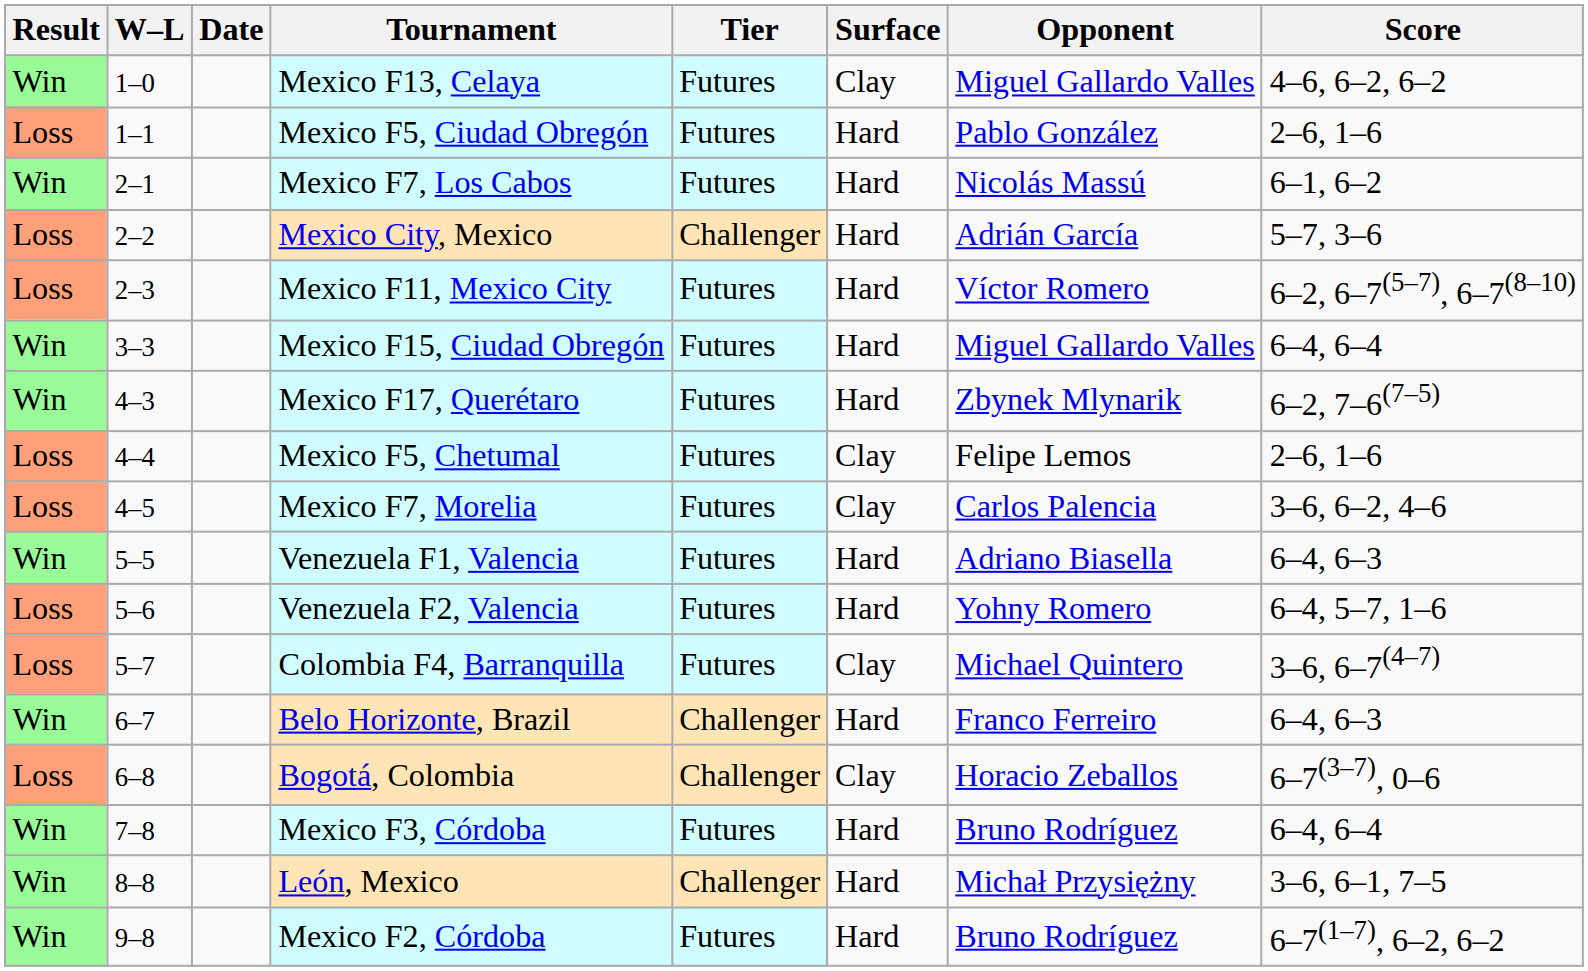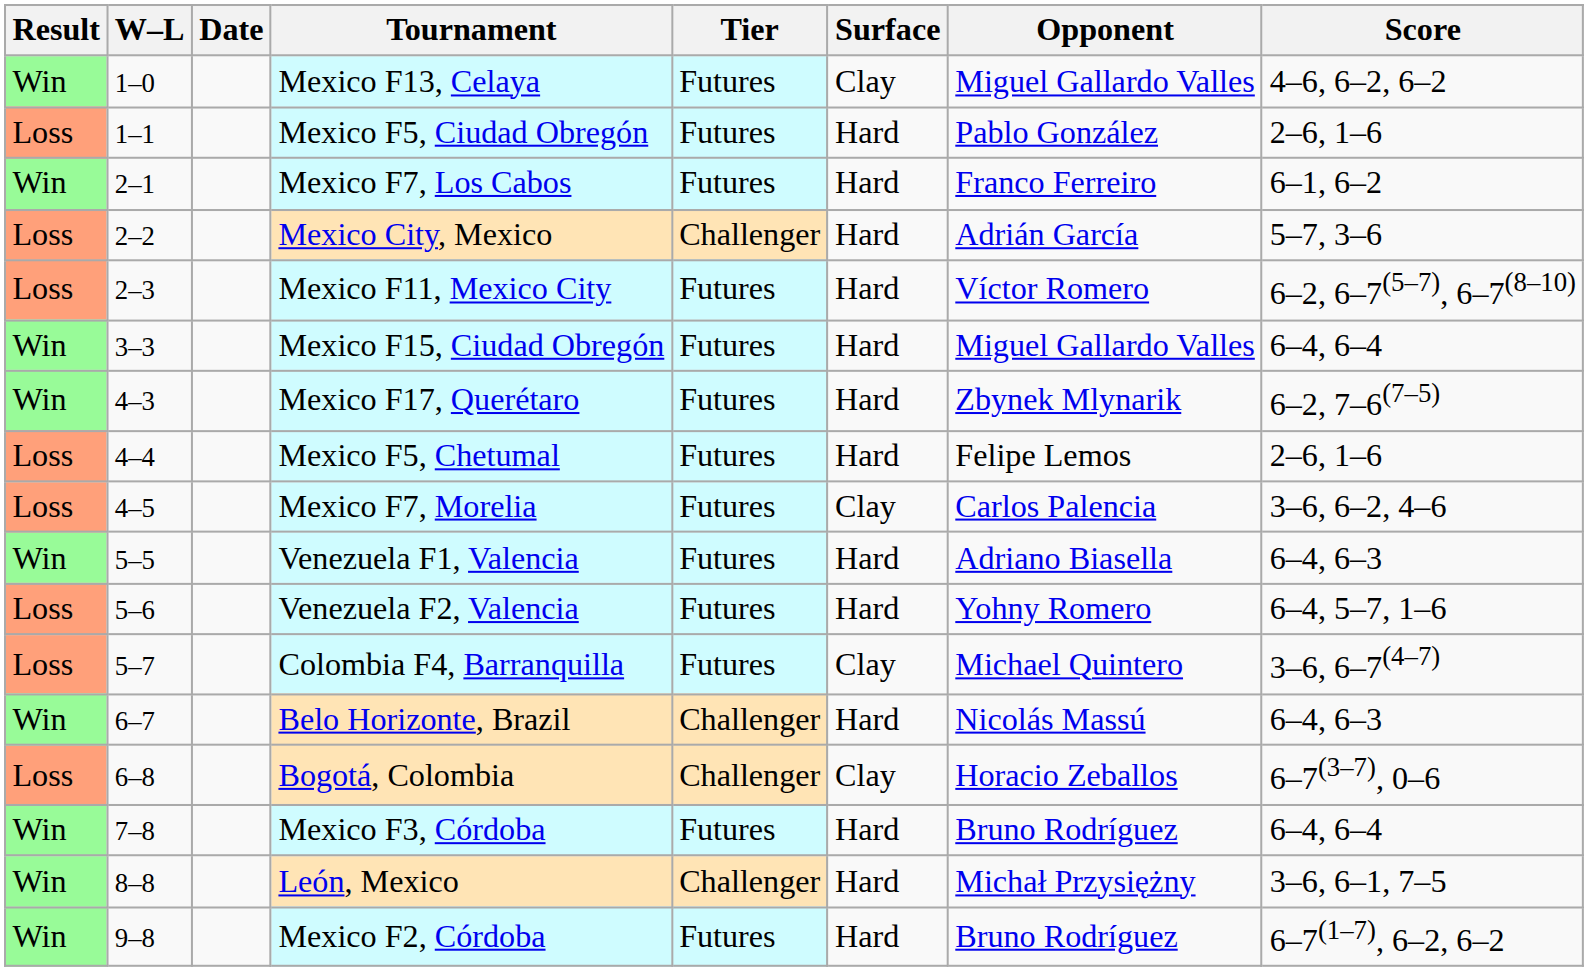 <table class="sortable wikitable">
 <tr>
 <th>Result</th>
 <th class="unsortable">W–L</th>
 <th>Date</th>
 <th>Tournament</th>
 <th>Tier</th>
 <th>Surface</th>
 <th>Opponent</th>
 <th class="unsortable">Score</th>
 </tr>
 <tr>
 <td bgcolor=98fb98>Win</td>
 <td><small>1–0</small></td>
 <td></td>
 <td style="background:#cffcff;">Mexico F13, <a href='#'>Celaya</a></td>
 <td style="background:#cffcff;">Futures</td>
 <td>Clay</td>
 <td> <a href='#'>Miguel Gallardo Valles</a></td>
 <td>4–6, 6–2, 6–2</td>
 </tr>
 <tr>
 <td bgcolor=FFA07A>Loss</td>
 <td><small>1–1</small></td>
 <td></td>
 <td style="background:#cffcff;">Mexico F5, <a href='#'>Ciudad Obregón</a></td>
 <td bgcolor=cffcff>Futures</td>
 <td>Hard</td>
 <td> <a href='#'>Pablo González</a></td>
 <td>2–6, 1–6</td>
 </tr>
 <tr>
 <td bgcolor=98fb98>Win</td>
 <td><small>2–1</small></td>
 <td></td>
 <td style="background:#cffcff;">Mexico F7, <a href='#'>Los Cabos</a></td>
 <td bgcolor=cffcff>Futures</td>
 <td>Hard</td>
-<td> <a href='#'>Nicolás Massú</a></td>
+<td> <a href='#'>Franco Ferreiro</a></td>
 <td>6–1, 6–2</td>
 </tr>
 <tr>
 <td bgcolor=FFA07A>Loss</td>
 <td><small>2–2</small></td>
 <td></td>
 <td style="background:moccasin;"><a href='#'>Mexico City</a>, Mexico</td>
 <td style="background:moccasin;">Challenger</td>
 <td>Hard</td>
 <td> <a href='#'>Adrián García</a></td>
 <td>5–7, 3–6</td>
 </tr>
 <tr>
 <td bgcolor=FFA07A>Loss</td>
 <td><small>2–3</small></td>
 <td></td>
 <td style="background:#cffcff;">Mexico F11, <a href='#'>Mexico City</a></td>
 <td style="background:#cffcff;">Futures</td>
 <td>Hard</td>
 <td> <a href='#'>Víctor Romero</a></td>
 <td>6–2, 6–7<sup>(5–7)</sup>, 6–7<sup>(8–10)</sup></td>
 </tr>
 <tr>
 <td bgcolor=98fb98>Win</td>
 <td><small>3–3</small></td>
 <td></td>
 <td style="background:#cffcff;">Mexico F15, <a href='#'>Ciudad Obregón</a></td>
 <td bgcolor=cffcff>Futures</td>
 <td>Hard</td>
 <td> <a href='#'>Miguel Gallardo Valles</a></td>
 <td>6–4, 6–4</td>
 </tr>
 <tr>
 <td bgcolor=98fb98>Win</td>
 <td><small>4–3</small></td>
 <td></td>
 <td style="background:#cffcff;">Mexico F17, <a href='#'>Querétaro</a></td>
 <td bgcolor=cffcff>Futures</td>
 <td>Hard</td>
 <td> <a href='#'>Zbynek Mlynarik</a></td>
 <td>6–2, 7–6<sup>(7–5)</sup></td>
 </tr>
 <tr>
 <td bgcolor=FFA07A>Loss</td>
 <td><small>4–4</small></td>
 <td></td>
 <td style="background:#cffcff;">Mexico F5, <a href='#'>Chetumal</a></td>
 <td style="background:#cffcff;">Futures</td>
-<td>Clay</td>
+<td>Hard</td>
 <td> Felipe Lemos</td>
 <td>2–6, 1–6</td>
 </tr>
 <tr>
 <td bgcolor=FFA07A>Loss</td>
 <td><small>4–5</small></td>
 <td></td>
 <td style="background:#cffcff;">Mexico F7, <a href='#'>Morelia</a></td>
 <td style="background:#cffcff;">Futures</td>
 <td>Clay</td>
 <td> <a href='#'>Carlos Palencia</a></td>
 <td>3–6, 6–2, 4–6</td>
 </tr>
 <tr>
 <td bgcolor=98FB98>Win</td>
 <td><small>5–5</small></td>
 <td></td>
 <td style="background:#cffcff;">Venezuela F1, <a href='#'>Valencia</a></td>
 <td style="background:#cffcff;">Futures</td>
 <td>Hard</td>
 <td> <a href='#'>Adriano Biasella</a></td>
 <td>6–4, 6–3</td>
 </tr>
 <tr>
 <td bgcolor=FFA07A>Loss</td>
 <td><small>5–6</small></td>
 <td></td>
 <td style="background:#cffcff;">Venezuela F2, <a href='#'>Valencia</a></td>
 <td style="background:#cffcff;">Futures</td>
 <td>Hard</td>
 <td> <a href='#'>Yohny Romero</a></td>
 <td>6–4, 5–7, 1–6</td>
 </tr>
 <tr>
 <td bgcolor=FFA07A>Loss</td>
 <td><small>5–7</small></td>
 <td></td>
 <td style="background:#cffcff;">Colombia F4, <a href='#'>Barranquilla</a></td>
 <td style="background:#cffcff;">Futures</td>
 <td>Clay</td>
 <td> <a href='#'>Michael Quintero</a></td>
 <td>3–6, 6–7<sup>(4–7)</sup></td>
 </tr>
 <tr>
 <td bgcolor=98FB98>Win</td>
 <td><small>6–7</small></td>
 <td></td>
 <td style="background:moccasin;"><a href='#'>Belo Horizonte</a>, Brazil</td>
 <td style="background:moccasin;">Challenger</td>
 <td>Hard</td>
-<td> <a href='#'>Franco Ferreiro</a></td>
+<td> <a href='#'>Nicolás Massú</a></td>
 <td>6–4, 6–3</td>
 </tr>
 <tr>
 <td bgcolor=FFA07A>Loss</td>
 <td><small>6–8</small></td>
 <td><a href='#'></a></td>
 <td style="background:moccasin;"><a href='#'>Bogotá</a>, Colombia</td>
 <td style="background:moccasin;">Challenger</td>
 <td>Clay</td>
 <td> <a href='#'>Horacio Zeballos</a></td>
 <td>6–7<sup>(3–7)</sup>, 0–6</td>
 </tr>
 <tr>
 <td bgcolor=98FB98>Win</td>
 <td><small>7–8</small></td>
 <td></td>
 <td style="background:#cffcff;">Mexico F3, <a href='#'>Córdoba</a></td>
 <td style="background:#cffcff;">Futures</td>
 <td>Hard</td>
 <td> <a href='#'>Bruno Rodríguez</a></td>
 <td>6–4, 6–4</td>
 </tr>
 <tr>
 <td bgcolor=98FB98>Win</td>
 <td><small>8–8</small></td>
 <td><a href='#'></a></td>
 <td style="background:moccasin;"><a href='#'>León</a>, Mexico</td>
 <td style="background:moccasin;">Challenger</td>
 <td>Hard</td>
 <td> <a href='#'>Michał Przysiężny</a></td>
 <td>3–6, 6–1, 7–5</td>
 </tr>
 <tr>
 <td bgcolor=98FB98>Win</td>
 <td><small>9–8</small></td>
 <td></td>
 <td style="background:#cffcff;">Mexico F2, <a href='#'>Córdoba</a></td>
 <td style="background:#cffcff;">Futures</td>
 <td>Hard</td>
 <td> <a href='#'>Bruno Rodríguez</a></td>
 <td>6–7<sup>(1–7)</sup>, 6–2, 6–2</td>
 </tr>
 </table>
